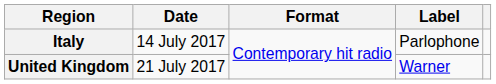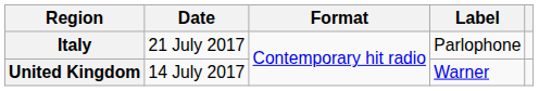 <table class="wikitable plainrowheaders">
 <tr>
 <th scope="row">Region</th>
 <th scope="row">Date</th>
 <th scope="row">Format</th>
 <th scope="row">Label</th>
 <th scope="row"></th>
 </tr>
 <tr>
 <th scope="row">Italy</th>
-<td>14 July 2017</td>
+<td>21 July 2017</td>
 <td rowspan="2"><a href='#'>Contemporary hit radio</a></td>
 <td>Parlophone</td>
 <td></td>
 </tr>
 <tr>
 <th scope="row">United Kingdom</th>
-<td>21 July 2017</td>
+<td>14 July 2017</td>
 <td><a href='#'>Warner</a></td>
 <td></td>
 </tr>
 </table>
